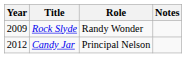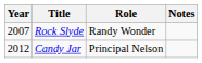 <table class="wikitable">
 <tr>
 <th>Year</th>
 <th>Title</th>
 <th>Role</th>
 <th>Notes</th>
 </tr>
 <tr>
-<td>2009</td>
+<td>2007</td>
 <td><em><a href='#'>Rock Slyde</a></em></td>
 <td>Randy Wonder</td>
 <td></td>
 </tr>
 <tr>
 <td>2012</td>
 <td><em><a href='#'>Candy Jar</a></em></td>
 <td>Principal Nelson</td>
 <td></td>
 </tr>
 </table>
